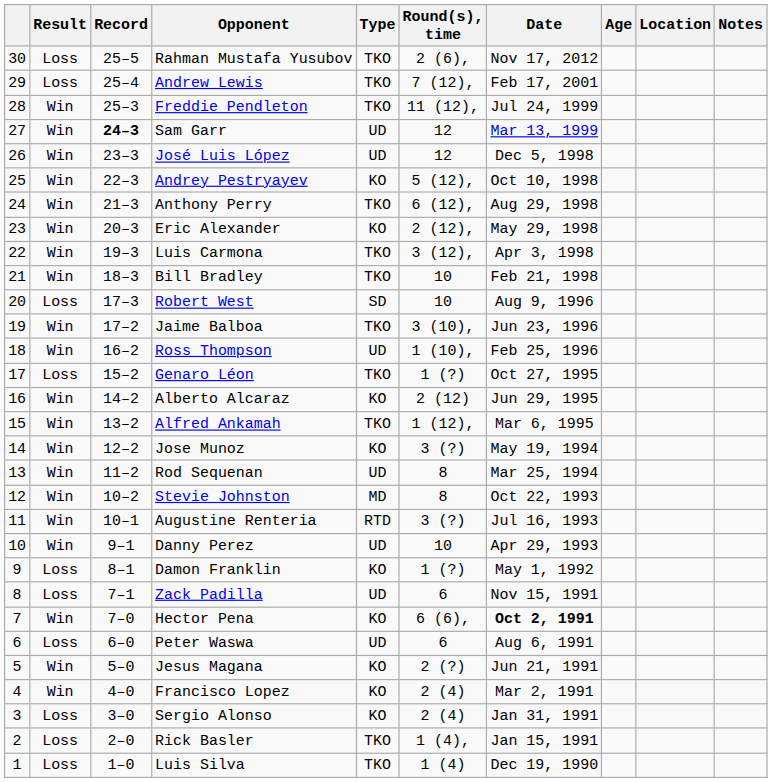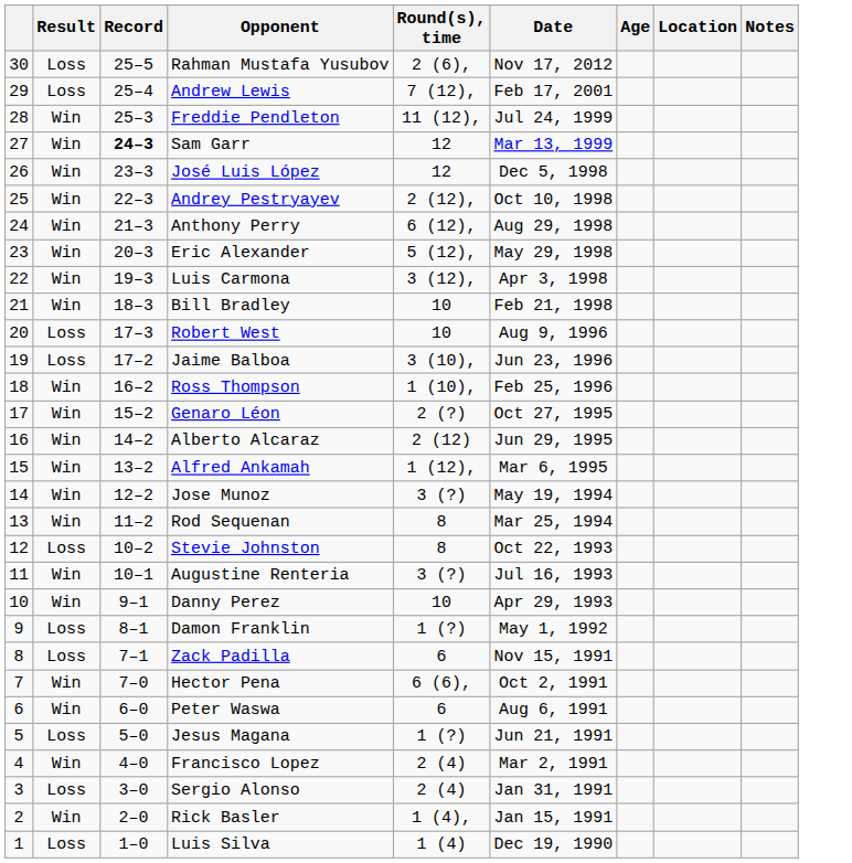 <table class=wikitable style=text-align:center>
 <tr>
 <th></th>
 <th>Result</th>
 <th>Record</th>
 <th>Opponent</th>
-<th>Type</th>
 <th>Round(s),<br>time</th>
 <th>Date</th>
 <th>Age</th>
 <th>Location</th>
 <th>Notes</th>
 </tr>
 <tr>
 <td>30</td>
 <td>Loss</td>
 <td>25–5</td>
 <td align=left>Rahman Mustafa Yusubov</td>
-<td>TKO</td>
 <td>2 (6), </td>
 <td>Nov 17, 2012</td>
 <td align=left></td>
 <td align=left></td>
 <td align=left></td>
 </tr>
 <tr>
 <td>29</td>
 <td>Loss</td>
 <td>25–4</td>
 <td align=left><a href='#'>Andrew Lewis</a></td>
-<td>TKO</td>
 <td>7 (12), </td>
 <td>Feb 17, 2001</td>
 <td align=left></td>
 <td align=left></td>
 <td align=left></td>
 </tr>
 <tr>
 <td>28</td>
 <td>Win</td>
 <td>25–3</td>
 <td align=left><a href='#'>Freddie Pendleton</a></td>
-<td>TKO</td>
 <td>11 (12), </td>
 <td>Jul 24, 1999</td>
 <td align=left></td>
 <td align=left></td>
 <td align=left></td>
 </tr>
 <tr>
 <td>27</td>
 <td>Win</td>
 <td><strong>24–3</strong></td>
 <td align=left>Sam Garr</td>
-<td>UD</td>
 <td>12</td>
 <td><a href='#'>Mar 13, 1999</a></td>
 <td align=left></td>
 <td align=left></td>
 <td align=left></td>
 </tr>
 <tr>
 <td>26</td>
 <td>Win</td>
 <td>23–3</td>
 <td align=left><a href='#'>José Luis López</a></td>
-<td>UD</td>
 <td>12</td>
 <td>Dec 5, 1998</td>
 <td align=left></td>
 <td align=left></td>
 <td align=left></td>
 </tr>
 <tr>
 <td>25</td>
 <td>Win</td>
 <td>22–3</td>
 <td align=left><a href='#'>Andrey Pestryayev</a></td>
-<td>KO</td>
-<td>5 (12), </td>
+<td>2 (12), </td>
 <td>Oct 10, 1998</td>
 <td align=left></td>
 <td align=left></td>
 <td align=left></td>
 </tr>
 <tr>
 <td>24</td>
 <td>Win</td>
 <td>21–3</td>
 <td align=left>Anthony Perry</td>
-<td>TKO</td>
 <td>6 (12), </td>
 <td>Aug 29, 1998</td>
 <td align=left></td>
 <td align=left></td>
 <td align=left></td>
 </tr>
 <tr>
 <td>23</td>
 <td>Win</td>
 <td>20–3</td>
 <td align=left>Eric Alexander</td>
-<td>KO</td>
-<td>2 (12), </td>
+<td>5 (12), </td>
 <td>May 29, 1998</td>
 <td align=left></td>
 <td align=left></td>
 <td align=left></td>
 </tr>
 <tr>
 <td>22</td>
 <td>Win</td>
 <td>19–3</td>
 <td align=left>Luis Carmona</td>
-<td>TKO</td>
 <td>3 (12), </td>
 <td>Apr 3, 1998</td>
 <td align=left></td>
 <td align=left></td>
 <td align=left></td>
 </tr>
 <tr>
 <td>21</td>
 <td>Win</td>
 <td>18–3</td>
 <td align=left>Bill Bradley</td>
-<td>TKO</td>
 <td>10</td>
 <td>Feb 21, 1998</td>
 <td align=left></td>
 <td align=left></td>
 <td align=left></td>
 </tr>
 <tr>
 <td>20</td>
 <td>Loss</td>
 <td>17–3</td>
 <td align=left><a href='#'>Robert West</a></td>
-<td>SD</td>
 <td>10</td>
 <td>Aug 9, 1996</td>
 <td align=left></td>
 <td align=left></td>
 <td align=left></td>
 </tr>
 <tr>
 <td>19</td>
-<td>Win</td>
+<td>Loss</td>
 <td>17–2</td>
 <td align=left>Jaime Balboa</td>
-<td>TKO</td>
 <td>3 (10), </td>
 <td>Jun 23, 1996</td>
 <td align=left></td>
 <td align=left></td>
 <td align=left></td>
 </tr>
 <tr>
 <td>18</td>
 <td>Win</td>
 <td>16–2</td>
 <td align=left><a href='#'>Ross Thompson</a></td>
-<td>UD</td>
 <td>1 (10), </td>
 <td>Feb 25, 1996</td>
 <td align=left></td>
 <td align=left></td>
 <td align=left></td>
 </tr>
 <tr>
 <td>17</td>
-<td>Loss</td>
+<td>Win</td>
 <td>15–2</td>
 <td align=left><a href='#'>Genaro Léon</a></td>
-<td>TKO</td>
-<td>1 (?)</td>
+<td>2 (?)</td>
 <td>Oct 27, 1995</td>
 <td align=left></td>
 <td align=left></td>
 <td align=left></td>
 </tr>
 <tr>
 <td>16</td>
 <td>Win</td>
 <td>14–2</td>
 <td align=left>Alberto Alcaraz</td>
-<td>KO</td>
 <td>2 (12)</td>
 <td>Jun 29, 1995</td>
 <td align=left></td>
 <td align=left></td>
 <td align=left></td>
 </tr>
 <tr>
 <td>15</td>
 <td>Win</td>
 <td>13–2</td>
 <td align=left><a href='#'>Alfred Ankamah</a></td>
-<td>TKO</td>
 <td>1 (12), </td>
 <td>Mar 6, 1995</td>
 <td align=left></td>
 <td align=left></td>
 <td align=left></td>
 </tr>
 <tr>
 <td>14</td>
 <td>Win</td>
 <td>12–2</td>
 <td align=left>Jose Munoz</td>
-<td>KO</td>
 <td>3 (?)</td>
 <td>May 19, 1994</td>
 <td align=left></td>
 <td align=left></td>
 <td align=left></td>
 </tr>
 <tr>
 <td>13</td>
 <td>Win</td>
 <td>11–2</td>
 <td align=left>Rod Sequenan</td>
-<td>UD</td>
 <td>8</td>
 <td>Mar 25, 1994</td>
 <td align=left></td>
 <td align=left></td>
 <td align=left></td>
 </tr>
 <tr>
 <td>12</td>
-<td>Win</td>
+<td>Loss</td>
 <td>10–2</td>
 <td align=left><a href='#'>Stevie Johnston</a></td>
-<td>MD</td>
 <td>8</td>
 <td>Oct 22, 1993</td>
 <td align=left></td>
 <td align=left></td>
 <td align=left></td>
 </tr>
 <tr>
 <td>11</td>
 <td>Win</td>
 <td>10–1</td>
 <td align=left>Augustine Renteria</td>
-<td>RTD</td>
 <td>3 (?)</td>
 <td>Jul 16, 1993</td>
 <td align=left></td>
 <td align=left></td>
 <td align=left></td>
 </tr>
 <tr>
 <td>10</td>
 <td>Win</td>
 <td>9–1</td>
 <td align=left>Danny Perez</td>
-<td>UD</td>
 <td>10</td>
 <td>Apr 29, 1993</td>
 <td align=left></td>
 <td align=left></td>
 <td align=left></td>
 </tr>
 <tr>
 <td>9</td>
 <td>Loss</td>
 <td>8–1</td>
 <td align=left>Damon Franklin</td>
-<td>KO</td>
 <td>1 (?)</td>
 <td>May 1, 1992</td>
 <td align=left></td>
 <td align=left></td>
 <td align=left></td>
 </tr>
 <tr>
 <td>8</td>
 <td>Loss</td>
 <td>7–1</td>
 <td align=left><a href='#'>Zack Padilla</a></td>
-<td>UD</td>
 <td>6</td>
 <td>Nov 15, 1991</td>
 <td align=left></td>
 <td align=left></td>
 <td align=left></td>
 </tr>
 <tr>
 <td>7</td>
 <td>Win</td>
 <td>7–0</td>
 <td align=left>Hector Pena</td>
-<td>KO</td>
 <td>6 (6), </td>
-<td><strong>Oct 2, 1991</strong></td>
+<td>Oct 2, 1991</td>
 <td align=left></td>
 <td align=left></td>
 <td align=left></td>
 </tr>
 <tr>
 <td>6</td>
-<td>Loss</td>
+<td>Win</td>
 <td>6–0</td>
 <td align=left>Peter Waswa</td>
-<td>UD</td>
 <td>6</td>
 <td>Aug 6, 1991</td>
 <td align=left></td>
 <td align=left></td>
 <td align=left></td>
 </tr>
 <tr>
 <td>5</td>
-<td>Win</td>
+<td>Loss</td>
 <td>5–0</td>
 <td align=left>Jesus Magana</td>
-<td>KO</td>
-<td>2 (?)</td>
+<td>1 (?)</td>
 <td>Jun 21, 1991</td>
 <td align=left></td>
 <td align=left></td>
 <td align=left></td>
 </tr>
 <tr>
 <td>4</td>
 <td>Win</td>
 <td>4–0</td>
 <td align=left>Francisco Lopez</td>
-<td>KO</td>
 <td>2 (4)</td>
 <td>Mar 2, 1991</td>
 <td align=left></td>
 <td align=left></td>
 <td align=left></td>
 </tr>
 <tr>
 <td>3</td>
 <td>Loss</td>
 <td>3–0</td>
 <td align=left>Sergio Alonso</td>
-<td>KO</td>
 <td>2 (4)</td>
 <td>Jan 31, 1991</td>
 <td align=left></td>
 <td align=left></td>
 <td align=left></td>
 </tr>
 <tr>
 <td>2</td>
-<td>Loss</td>
+<td>Win</td>
 <td>2–0</td>
 <td align=left>Rick Basler</td>
-<td>TKO</td>
 <td>1 (4), </td>
 <td>Jan 15, 1991</td>
 <td align=left></td>
 <td align=left></td>
 <td align=left></td>
 </tr>
 <tr>
 <td>1</td>
 <td>Loss</td>
 <td>1–0</td>
 <td align=left>Luis Silva</td>
-<td>TKO</td>
 <td>1 (4)</td>
 <td>Dec 19, 1990</td>
 <td align=left></td>
 <td align=left></td>
 <td align=left></td>
 </tr>
 </table>
